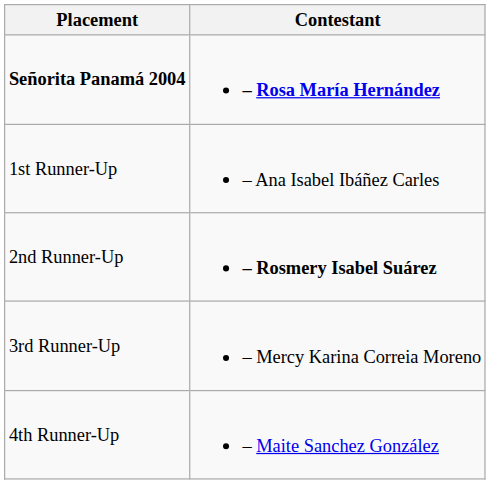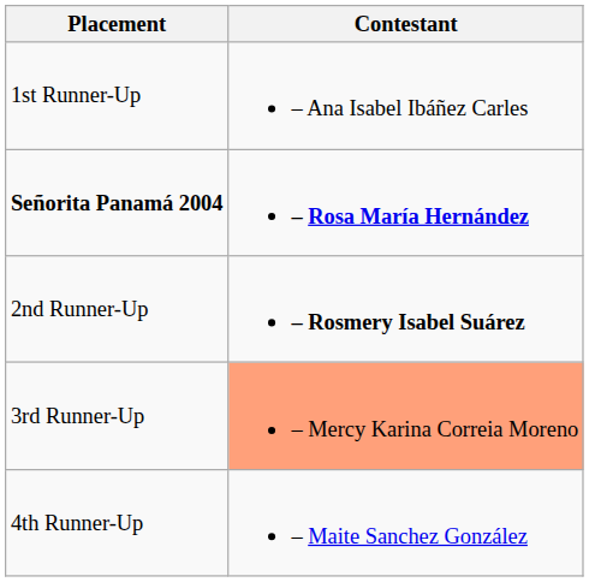 <table class="wikitable sortable" style="font-size: 95%;">
 <tr>
 <th>Placement</th>
 <th>Contestant</th>
 </tr>
 <tr>
+<td>1st Runner-Up</td>
+<td><br><ul><li> – Ana Isabel Ibáñez Carles</li></ul></td>
+</tr>
+<tr>
 <td><strong>Señorita Panamá 2004</strong></td>
 <td><br><ul><li><strong> – <a href='#'>Rosa María Hernández</a></strong></li></ul></td>
-</tr>
-<tr>
-<td>1st Runner-Up</td>
-<td><br><ul><li> – Ana Isabel Ibáñez Carles</li></ul></td>
 </tr>
 <tr>
 <td>2nd Runner-Up</td>
 <td><strong><br><ul><li> –  Rosmery Isabel Suárez</li></ul></strong></td>
 </tr>
 <tr>
 <td>3rd Runner-Up</td>
-<td><br><ul><li> – Mercy Karina Correia Moreno</li></ul></td>
+<td style="background: lightsalmon;"><br><ul><li> – Mercy Karina Correia Moreno</li></ul></td>
 </tr>
 <tr>
 <td>4th Runner-Up</td>
 <td><br><ul><li> – <a href='#'>Maite Sanchez González</a></li></ul></td>
 </tr>
 </table>
